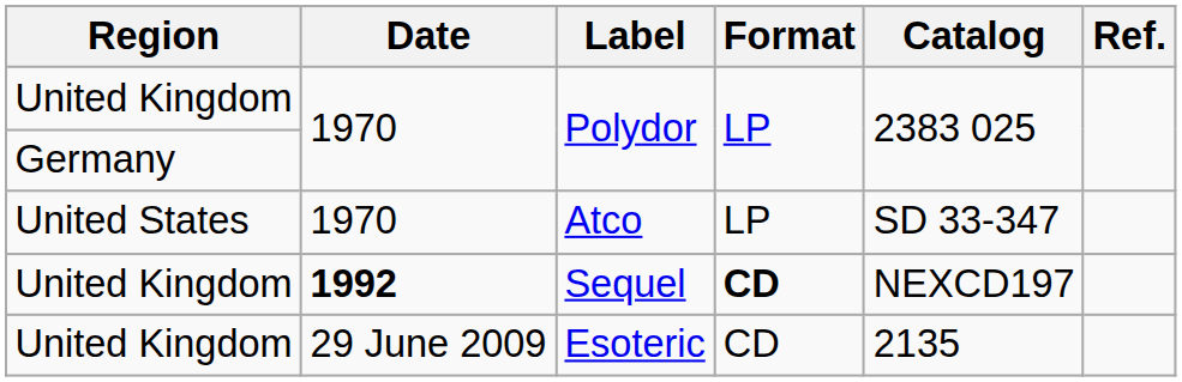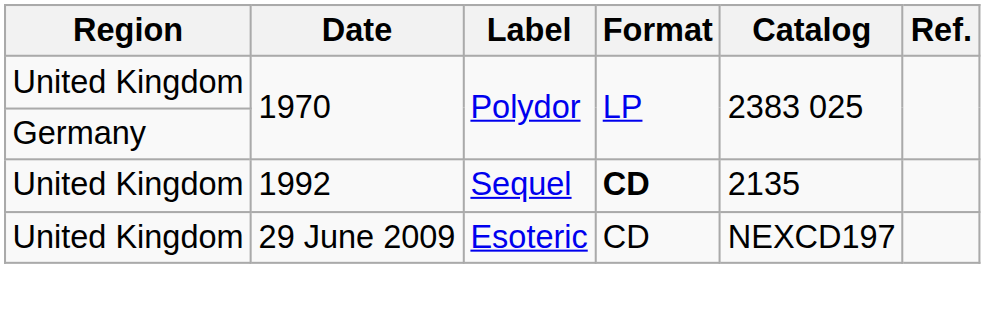 <table class="wikitable">
 <tr>
 <th>Region</th>
 <th>Date</th>
 <th>Label</th>
 <th>Format</th>
 <th>Catalog</th>
 <th>Ref.</th>
 </tr>
 <tr>
 <td>United Kingdom</td>
 <td rowspan="2">1970</td>
 <td rowspan="2"><a href='#'>Polydor</a></td>
 <td rowspan="2"><a href='#'>LP</a></td>
 <td rowspan="2">2383 025</td>
 <td rowspan="2" align="center"></td>
 </tr>
 <tr>
 <td>Germany</td>
 </tr>
 <tr>
-<td>United States</td>
-<td>1970</td>
-<td><a href='#'>Atco</a></td>
-<td>LP</td>
-<td>SD 33-347</td>
-<td align="center"></td>
-</tr>
-<tr>
 <td>United Kingdom</td>
-<td><strong>1992</strong></td>
+<td>1992</td>
 <td><a href='#'>Sequel</a></td>
 <td><strong>CD</strong></td>
-<td>NEXCD197</td>
+<td>2135</td>
 <td align="center"></td>
 </tr>
 <tr>
 <td>United Kingdom</td>
 <td>29 June 2009</td>
 <td><a href='#'>Esoteric</a></td>
 <td>CD</td>
-<td>2135</td>
+<td>NEXCD197</td>
 <td align="center"></td>
 </tr>
 </table>
